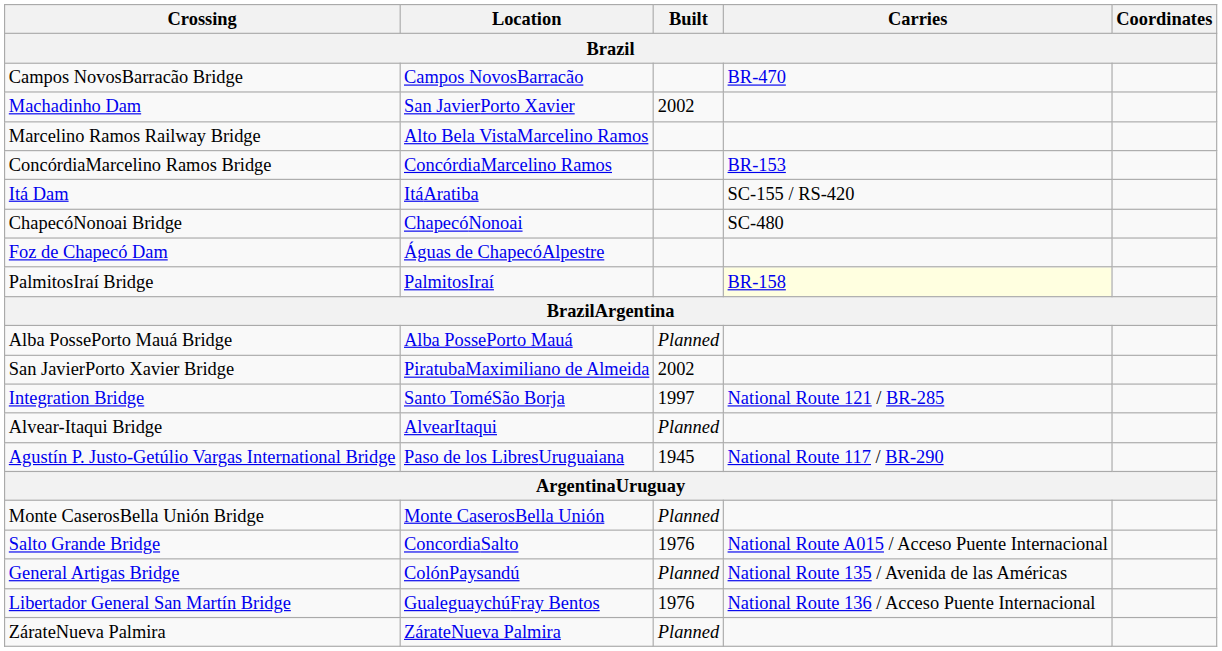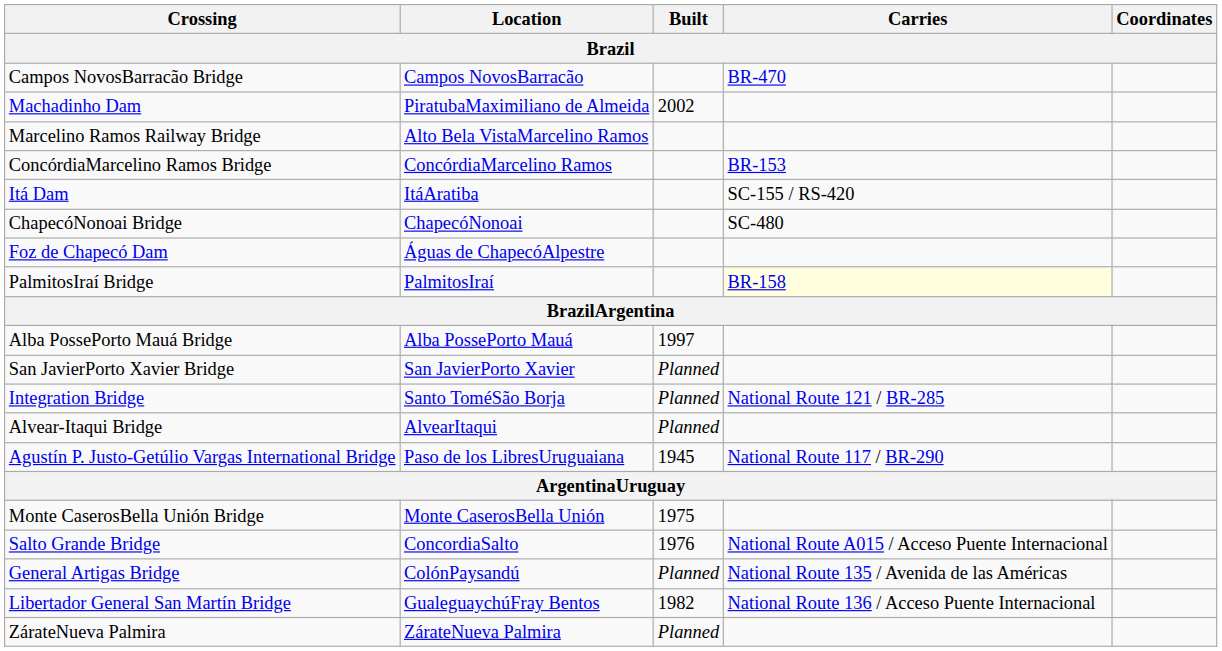 <table class=wikitable>
 <tr>
 <th>Crossing</th>
 <th>Location</th>
 <th>Built</th>
 <th>Carries</th>
 <th>Coordinates</th>
 </tr>
 <tr>
 <th colspan=6>Brazil</th>
 </tr>
 <tr>
 <td>Campos NovosBarracão Bridge</td>
 <td><a href='#'>Campos Novos</a><a href='#'>Barracão</a></td>
 <td></td>
 <td><a href='#'>BR-470</a></td>
 <td></td>
 </tr>
 <tr>
 <td><a href='#'>Machadinho Dam</a></td>
-<td><a href='#'>San Javier</a><a href='#'>Porto Xavier</a></td>
+<td><a href='#'>Piratuba</a><a href='#'>Maximiliano de Almeida</a></td>
 <td>2002</td>
 <td></td>
 <td></td>
 </tr>
 <tr>
 <td>Marcelino Ramos Railway Bridge</td>
 <td><a href='#'>Alto Bela Vista</a><a href='#'>Marcelino Ramos</a></td>
 <td></td>
 <td></td>
 <td></td>
 </tr>
 <tr>
 <td>ConcórdiaMarcelino Ramos Bridge</td>
 <td><a href='#'>Concórdia</a><a href='#'>Marcelino Ramos</a></td>
 <td></td>
 <td><a href='#'>BR-153</a></td>
 <td></td>
 </tr>
 <tr>
 <td><a href='#'>Itá Dam</a></td>
 <td><a href='#'>Itá</a><a href='#'>Aratiba</a></td>
 <td></td>
 <td>SC-155 / RS-420</td>
 <td></td>
 </tr>
 <tr>
 <td>ChapecóNonoai Bridge</td>
 <td><a href='#'>Chapecó</a><a href='#'>Nonoai</a></td>
 <td></td>
 <td>SC-480</td>
 <td></td>
 </tr>
 <tr>
 <td><a href='#'>Foz de Chapecó Dam</a></td>
 <td><a href='#'>Águas de Chapecó</a><a href='#'>Alpestre</a></td>
 <td></td>
 <td></td>
 <td></td>
 </tr>
 <tr>
 <td>PalmitosIraí Bridge</td>
 <td><a href='#'>Palmitos</a><a href='#'>Iraí</a></td>
 <td></td>
 <td style="background: lightyellow;"><a href='#'>BR-158</a></td>
 <td></td>
 </tr>
 <tr>
 <th colspan=6>BrazilArgentina</th>
 </tr>
 <tr>
 <td>Alba PossePorto Mauá Bridge</td>
 <td><a href='#'>Alba Posse</a><a href='#'>Porto Mauá</a></td>
-<td><em>Planned</em></td>
+<td>1997</td>
 <td></td>
 <td></td>
 </tr>
 <tr>
 <td>San JavierPorto Xavier Bridge</td>
-<td><a href='#'>Piratuba</a><a href='#'>Maximiliano de Almeida</a></td>
-<td>2002</td>
+<td><a href='#'>San Javier</a><a href='#'>Porto Xavier</a></td>
+<td><em>Planned</em></td>
 <td></td>
 <td></td>
 </tr>
 <tr>
 <td><a href='#'>Integration Bridge</a></td>
 <td><a href='#'>Santo Tomé</a><a href='#'>São Borja</a></td>
-<td>1997</td>
+<td><em>Planned</em></td>
 <td><a href='#'>National Route 121</a> / <a href='#'>BR-285</a></td>
 <td></td>
 </tr>
 <tr>
 <td>Alvear-Itaqui Bridge</td>
 <td><a href='#'>Alvear</a><a href='#'>Itaqui</a></td>
 <td><em>Planned</em></td>
 <td></td>
 <td></td>
 </tr>
 <tr>
 <td><a href='#'>Agustín P. Justo-Getúlio Vargas International Bridge</a></td>
 <td><a href='#'>Paso de los Libres</a><a href='#'>Uruguaiana</a></td>
 <td>1945</td>
 <td><a href='#'>National Route 117</a> / <a href='#'>BR-290</a></td>
 <td></td>
 </tr>
 <tr>
 <th colspan=6>ArgentinaUruguay</th>
 </tr>
 <tr>
 <td>Monte CaserosBella Unión Bridge</td>
 <td><a href='#'>Monte Caseros</a><a href='#'>Bella Unión</a></td>
-<td><em>Planned</em></td>
+<td>1975</td>
 <td></td>
 <td></td>
 </tr>
 <tr>
 <td><a href='#'>Salto Grande Bridge</a></td>
 <td><a href='#'>Concordia</a><a href='#'>Salto</a></td>
 <td>1976</td>
 <td><a href='#'>National Route A015</a> / Acceso Puente Internacional</td>
 <td></td>
 </tr>
 <tr>
 <td><a href='#'>General Artigas Bridge</a></td>
 <td><a href='#'>Colón</a><a href='#'>Paysandú</a></td>
 <td><em>Planned</em></td>
 <td><a href='#'>National Route 135</a> / Avenida de las Américas</td>
 <td></td>
 </tr>
 <tr>
 <td><a href='#'>Libertador General San Martín Bridge</a></td>
 <td><a href='#'>Gualeguaychú</a><a href='#'>Fray Bentos</a></td>
-<td>1976</td>
+<td>1982</td>
 <td><a href='#'>National Route 136</a> / Acceso Puente Internacional</td>
 <td></td>
 </tr>
 <tr>
 <td>ZárateNueva Palmira</td>
 <td><a href='#'>Zárate</a><a href='#'>Nueva Palmira</a></td>
 <td><em>Planned</em></td>
 <td></td>
 <td></td>
 </tr>
 </table>
